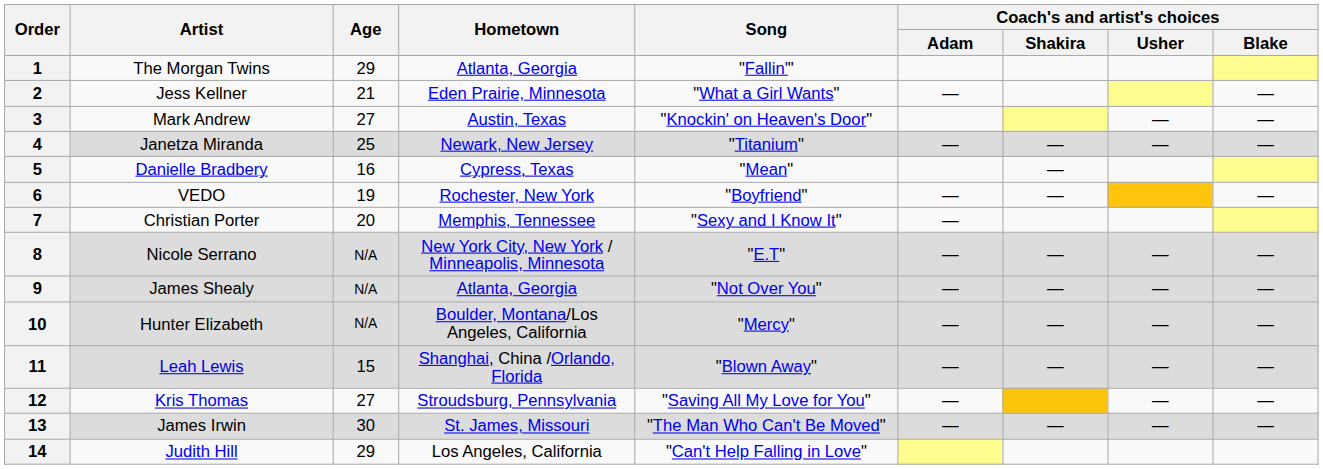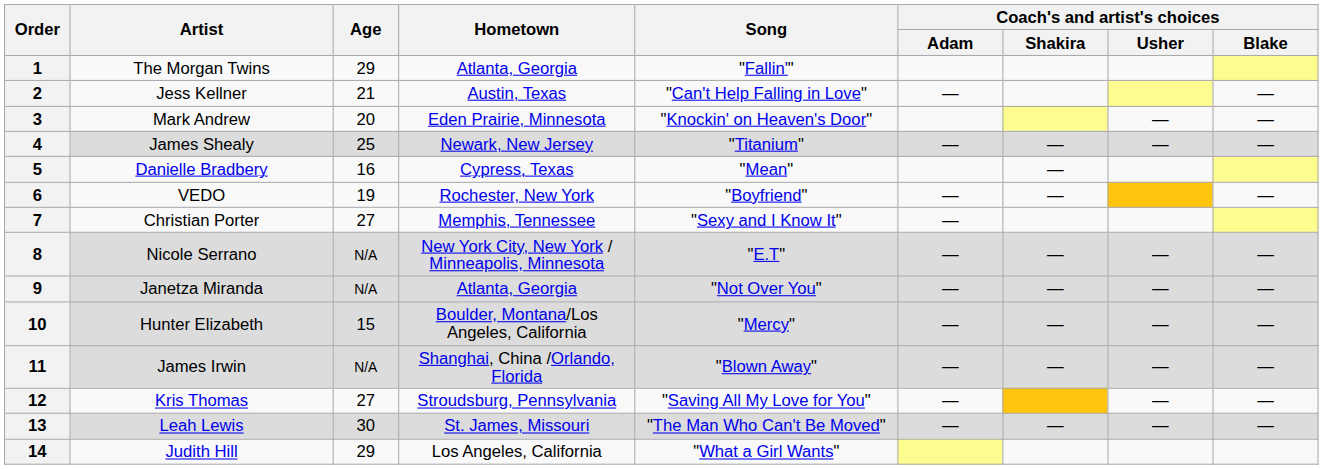 <table class="wikitable" style="text-align:center; line-height:17px; width:100%;">
 <tr>
 <th scope="col" rowspan="2" style="width:05%;">Order</th>
 <th scope="col" rowspan="2" style="width:20%;">Artist</th>
 <th scope="col" rowspan="2" style="width:05%;">Age</th>
 <th scope="col" rowspan="2" style="width:18%;">Hometown</th>
 <th scope="col" rowspan="2" style="width:20%;">Song</th>
 <th scope="col" colspan="4" style="width:32%;">Coach's and artist's choices</th>
 </tr>
 <tr>
 <th style="width:08%;">Adam</th>
 <th style="width:08%;">Shakira</th>
 <th style="width:08%;">Usher</th>
 <th style="width:08%;">Blake</th>
 </tr>
 <tr>
 <th>1</th>
 <td>The Morgan Twins</td>
 <td>29</td>
 <td><a href='#'>Atlanta, Georgia</a></td>
 <td>"<a href='#'>Fallin'</a>"</td>
 <td><strong></strong></td>
 <td><strong></strong></td>
 <td><strong></strong></td>
 <td style="background:#fdfc8f;"><strong></strong></td>
 </tr>
 <tr>
 <th>2</th>
 <td>Jess Kellner</td>
 <td>21</td>
-<td><a href='#'>Eden Prairie, Minnesota</a></td>
-<td>"<a href='#'>What a Girl Wants</a>"</td>
+<td><a href='#'>Austin, Texas</a></td>
+<td>"<a href='#'>Can't Help Falling in Love</a>"</td>
 <td>—</td>
 <td><strong></strong></td>
 <td style="background:#fdfc8f;"><strong></strong></td>
 <td>—</td>
 </tr>
 <tr>
 <th>3</th>
 <td>Mark Andrew</td>
-<td>27</td>
-<td><a href='#'>Austin, Texas</a></td>
+<td>20</td>
+<td><a href='#'>Eden Prairie, Minnesota</a></td>
 <td>"<a href='#'>Knockin' on Heaven's Door</a>"</td>
 <td><strong></strong></td>
 <td style="background:#fdfc8f;"><strong></strong></td>
 <td>—</td>
 <td>—</td>
 </tr>
 <tr>
 <th>4</th>
-<td style="background:#DCDCDC;">Janetza Miranda</td>
+<td style="background:#DCDCDC;">James Shealy</td>
 <td style="background:#DCDCDC;">25</td>
 <td style="background:#DCDCDC;"><a href='#'>Newark, New Jersey</a></td>
 <td style="background:#DCDCDC;">"<a href='#'>Titanium</a>"</td>
 <td style="background:#DCDCDC;">—</td>
 <td style="background:#DCDCDC;">—</td>
 <td style="background:#DCDCDC;">—</td>
 <td style="background:#DCDCDC;">—</td>
 </tr>
 <tr>
 <th>5</th>
 <td><a href='#'>Danielle Bradbery</a></td>
 <td>16</td>
 <td><a href='#'>Cypress, Texas</a></td>
 <td>"<a href='#'>Mean</a>"</td>
 <td><strong></strong></td>
 <td>—</td>
 <td><strong></strong></td>
 <td style="background:#fdfc8f;"><strong></strong></td>
 </tr>
 <tr>
 <th>6</th>
 <td>VEDO</td>
 <td>19</td>
 <td><a href='#'>Rochester, New York</a></td>
 <td>"<a href='#'>Boyfriend</a>"</td>
 <td>—</td>
 <td>—</td>
 <td style="background:#FFC40C;"><strong></strong></td>
 <td>—</td>
 </tr>
 <tr>
 <th>7</th>
 <td>Christian Porter</td>
-<td>20</td>
+<td>27</td>
 <td><a href='#'>Memphis, Tennessee</a></td>
 <td>"<a href='#'>Sexy and I Know It</a>"</td>
 <td>—</td>
 <td><strong></strong></td>
 <td><strong></strong></td>
 <td style="background:#fdfc8f;"><strong></strong></td>
 </tr>
 <tr>
 <th>8</th>
 <td style="background:#DCDCDC;">Nicole Serrano</td>
 <td style="background:#DCDCDC;"><small>N/A</small></td>
 <td style="background:#DCDCDC;"><a href='#'>New York City, New York</a> / <a href='#'>Minneapolis, Minnesota</a></td>
 <td style="background:#DCDCDC;">"<a href='#'>E.T</a>"</td>
 <td style="background:#DCDCDC;">—</td>
 <td style="background:#DCDCDC;">—</td>
 <td style="background:#DCDCDC;">—</td>
 <td style="background:#DCDCDC;">—</td>
 </tr>
 <tr>
 <th>9</th>
-<td style="background:#DCDCDC;">James Shealy</td>
+<td style="background:#DCDCDC;">Janetza Miranda</td>
 <td style="background:#DCDCDC;"><small>N/A</small></td>
 <td style="background:#DCDCDC;"><a href='#'>Atlanta, Georgia</a></td>
 <td style="background:#DCDCDC;">"<a href='#'>Not Over You</a>"</td>
 <td style="background:#DCDCDC;">—</td>
 <td style="background:#DCDCDC;">—</td>
 <td style="background:#DCDCDC;">—</td>
 <td style="background:#DCDCDC;">—</td>
 </tr>
 <tr>
 <th>10</th>
 <td style="background:#DCDCDC;">Hunter Elizabeth</td>
-<td style="background:#DCDCDC;"><small>N/A</small></td>
+<td style="background:#DCDCDC;">15</td>
 <td style="background:#DCDCDC;"><a href='#'>Boulder, Montana</a>/Los Angeles, California</td>
 <td style="background:#DCDCDC;">"<a href='#'>Mercy</a>"</td>
 <td style="background:#DCDCDC;">—</td>
 <td style="background:#DCDCDC;">—</td>
 <td style="background:#DCDCDC;">—</td>
 <td style="background:#DCDCDC;">—</td>
 </tr>
 <tr>
 <th>11</th>
-<td style="background:#DCDCDC;"><a href='#'>Leah Lewis</a></td>
-<td style="background:#DCDCDC;">15</td>
+<td style="background:#DCDCDC;">James Irwin</td>
+<td style="background:#DCDCDC;"><small>N/A</small></td>
 <td style="background:#DCDCDC;"><a href='#'>Shanghai</a>, China /<a href='#'>Orlando, Florida</a></td>
 <td style="background:#DCDCDC;">"<a href='#'>Blown Away</a>"</td>
 <td style="background:#DCDCDC;">—</td>
 <td style="background:#DCDCDC;">—</td>
 <td style="background:#DCDCDC;">—</td>
 <td style="background:#DCDCDC;">—</td>
 </tr>
 <tr>
 <th>12</th>
 <td><a href='#'>Kris Thomas</a></td>
 <td>27</td>
 <td><a href='#'>Stroudsburg, Pennsylvania</a></td>
 <td>"<a href='#'>Saving All My Love for You</a>"</td>
 <td>—</td>
 <td style="background:#FFC40C;"><strong></strong></td>
 <td>—</td>
 <td>—</td>
 </tr>
 <tr>
 <th>13</th>
-<td style="background:#DCDCDC;">James Irwin</td>
+<td style="background:#DCDCDC;"><a href='#'>Leah Lewis</a></td>
 <td style="background:#DCDCDC;">30</td>
 <td style="background:#DCDCDC;"><a href='#'>St. James, Missouri</a></td>
 <td style="background:#DCDCDC;">"<a href='#'>The Man Who Can't Be Moved</a>"</td>
 <td style="background:#DCDCDC;">—</td>
 <td style="background:#DCDCDC;">—</td>
 <td style="background:#DCDCDC;">—</td>
 <td style="background:#DCDCDC;">—</td>
 </tr>
 <tr>
 <th>14</th>
 <td><a href='#'>Judith Hill</a></td>
 <td>29</td>
 <td>Los Angeles, California</td>
-<td>"<a href='#'>Can't Help Falling in Love</a>"</td>
+<td>"<a href='#'>What a Girl Wants</a>"</td>
 <td style="background:#fdfc8f;"><strong></strong></td>
 <td><strong></strong></td>
 <td><strong></strong></td>
 <td><strong></strong></td>
 </tr>
 </table>
